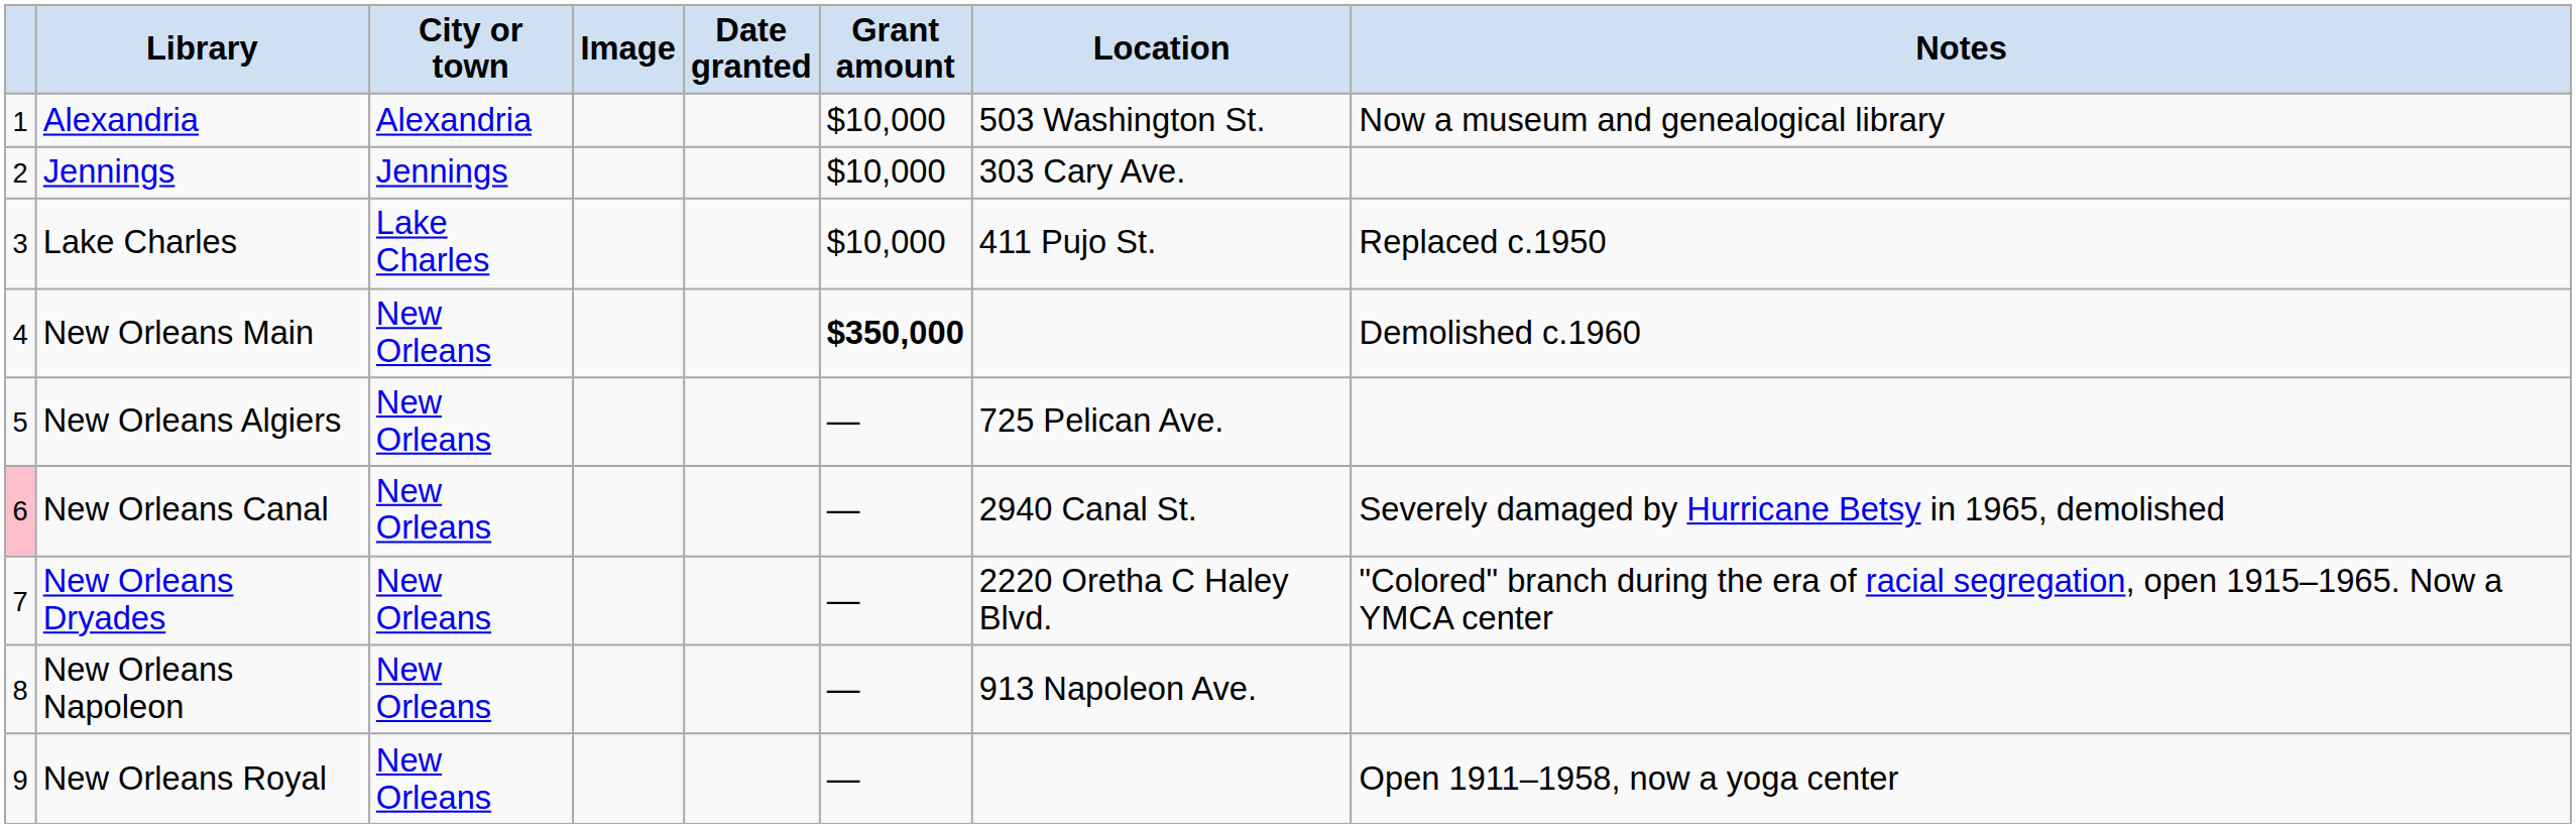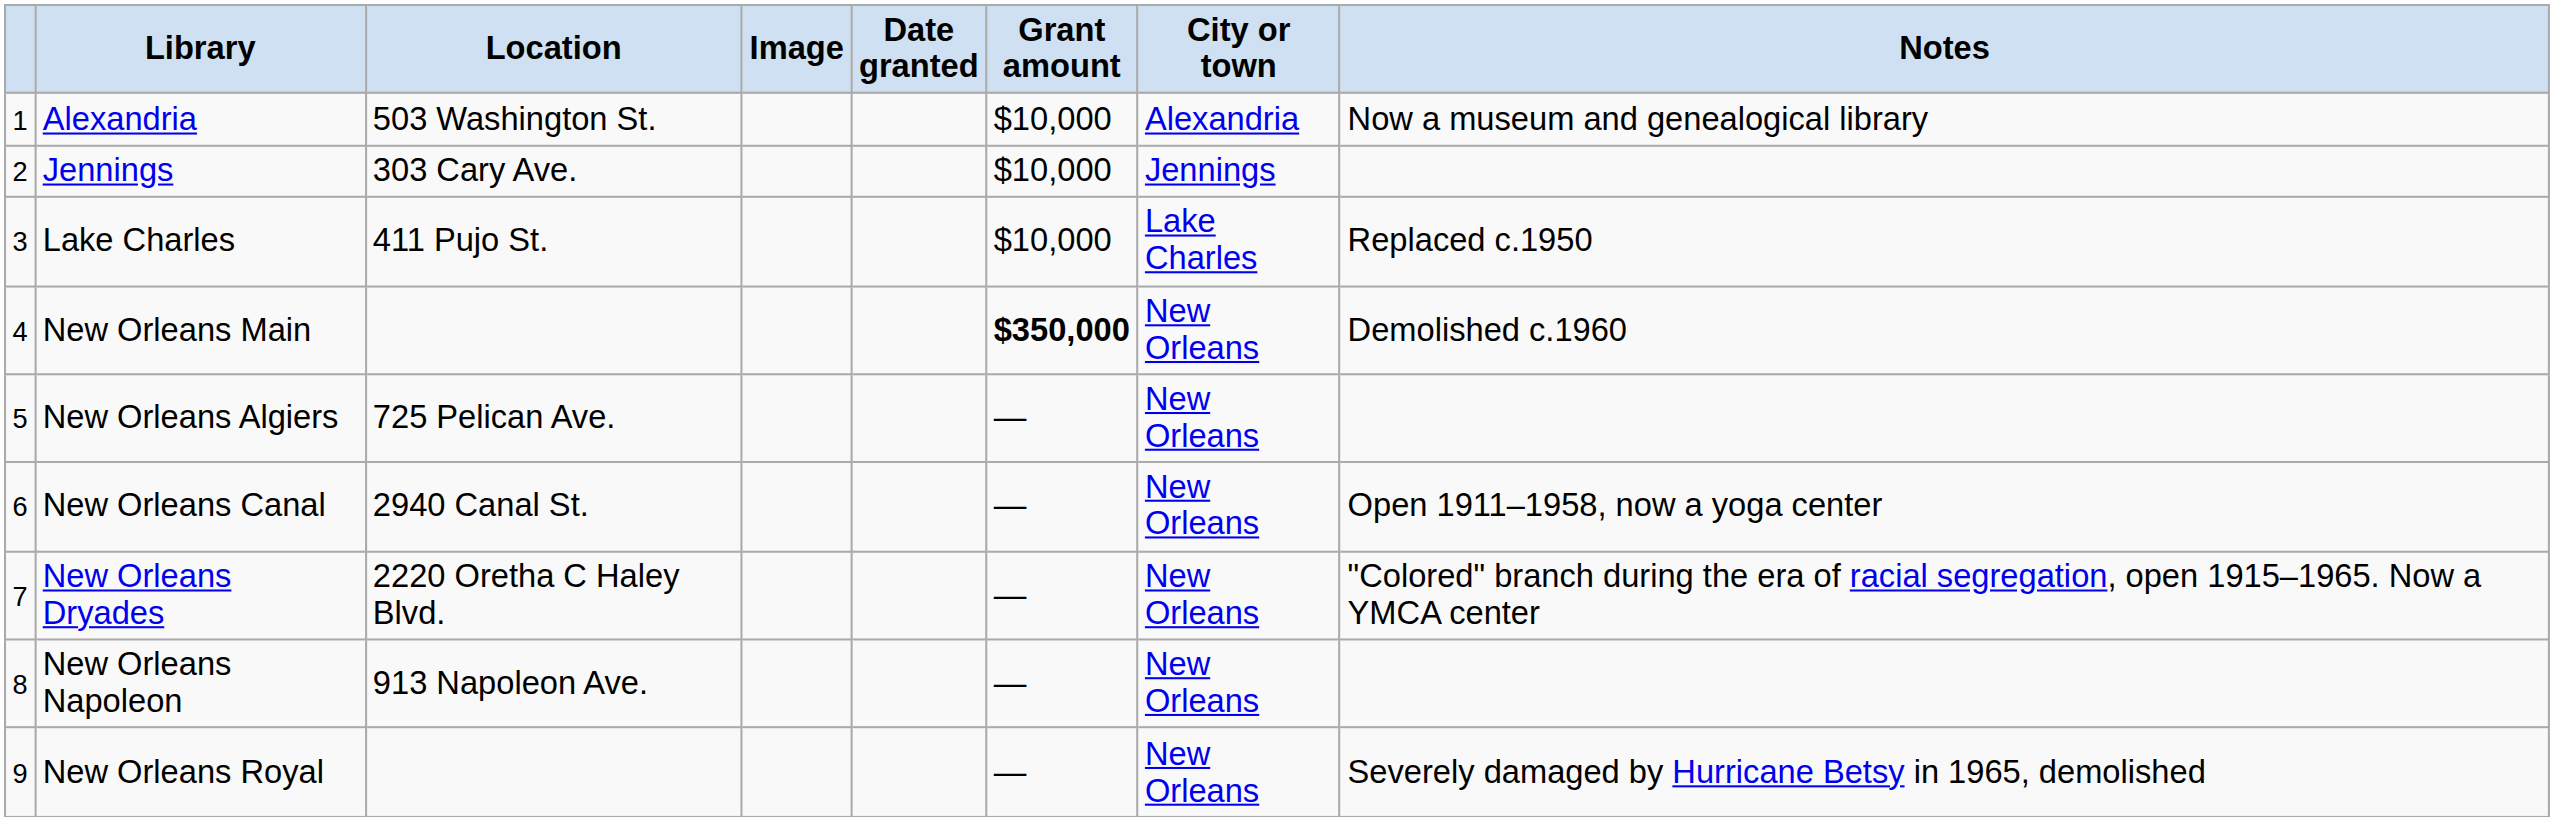 <table class="wikitable sortable" align="center">
 <tr>
 <th style="background-color:#CEE0F2;"></th>
 <th style="background-color:#CEE0F2;">Library</th>
-<th style="background-color:#CEE0F2;">City or<br>town</th>
+<th style="background-color:#CEE0F2;">Location</th>
 <th style="background-color:#CEE0F2;" class="unsortable">Image</th>
 <th style="background-color:#CEE0F2;">Date<br>granted</th>
 <th style="background-color:#CEE0F2;">Grant<br>amount</th>
-<th style="background-color:#CEE0F2;">Location</th>
+<th style="background-color:#CEE0F2;">City or<br>town</th>
 <th style="background-color:#CEE0F2;" class="unsortable">Notes</th>
 </tr>
 <tr ->
 <td><small>1</small></td>
 <td><a href='#'>Alexandria</a></td>
-<td><a href='#'>Alexandria</a></td>
+<td>503 Washington St.</td>
 <td></td>
 <td></td>
 <td>$10,000</td>
-<td>503 Washington St.</td>
+<td><a href='#'>Alexandria</a></td>
 <td>Now a museum and genealogical library</td>
 </tr>
 <tr ->
 <td><small>2</small></td>
 <td><a href='#'>Jennings</a></td>
-<td><a href='#'>Jennings</a></td>
+<td>303 Cary Ave.</td>
 <td></td>
 <td></td>
 <td>$10,000</td>
-<td>303 Cary Ave.</td>
+<td><a href='#'>Jennings</a></td>
 <td></td>
 </tr>
 <tr ->
 <td align=center><small>3</small></td>
 <td>Lake Charles</td>
-<td><a href='#'>Lake Charles</a></td>
+<td>411 Pujo St.</td>
 <td></td>
 <td></td>
 <td>$10,000</td>
-<td>411 Pujo St.</td>
+<td><a href='#'>Lake Charles</a></td>
 <td>Replaced c.1950</td>
 </tr>
 <tr ->
 <td align=center><small>4</small></td>
 <td>New Orleans Main</td>
-<td><a href='#'>New Orleans</a></td>
+<td></td>
 <td></td>
 <td></td>
 <td><strong>$350,000</strong></td>
-<td></td>
+<td><a href='#'>New Orleans</a></td>
 <td>Demolished c.1960</td>
 </tr>
 <tr ->
 <td align=center><small>5</small></td>
 <td>New Orleans Algiers</td>
-<td><a href='#'>New Orleans</a></td>
+<td>725 Pelican Ave.</td>
 <td></td>
 <td></td>
 <td>—</td>
-<td>725 Pelican Ave.</td>
+<td><a href='#'>New Orleans</a></td>
 <td></td>
 </tr>
 <tr ->
-<td align=center style="background: pink;"><small>6</small></td>
+<td align=center><small>6</small></td>
 <td>New Orleans Canal</td>
-<td><a href='#'>New Orleans</a></td>
+<td>2940 Canal St.</td>
 <td></td>
 <td></td>
 <td>—</td>
-<td>2940 Canal St.</td>
-<td>Severely damaged by <a href='#'>Hurricane Betsy</a> in 1965, demolished</td>
+<td><a href='#'>New Orleans</a></td>
+<td>Open 1911–1958, now a yoga center</td>
 </tr>
 <tr ->
 <td align=center><small>7</small></td>
 <td><a href='#'>New Orleans Dryades</a></td>
-<td><a href='#'>New Orleans</a></td>
+<td>2220 Oretha C Haley Blvd.</td>
 <td></td>
 <td></td>
 <td>—</td>
-<td>2220 Oretha C Haley Blvd.</td>
+<td><a href='#'>New Orleans</a></td>
 <td>"Colored" branch during the era of <a href='#'>racial segregation</a>, open 1915–1965. Now a YMCA center</td>
 </tr>
 <tr ->
 <td><small>8</small></td>
 <td>New Orleans Napoleon</td>
-<td><a href='#'>New Orleans</a></td>
+<td>913 Napoleon Ave.</td>
 <td></td>
 <td></td>
 <td>—</td>
-<td>913 Napoleon Ave.</td>
+<td><a href='#'>New Orleans</a></td>
 <td></td>
 </tr>
 <tr ->
 <td align=center><small>9</small></td>
 <td>New Orleans Royal</td>
-<td><a href='#'>New Orleans</a></td>
+<td></td>
 <td></td>
 <td></td>
 <td>—</td>
-<td></td>
-<td>Open 1911–1958, now a yoga center</td>
+<td><a href='#'>New Orleans</a></td>
+<td>Severely damaged by <a href='#'>Hurricane Betsy</a> in 1965, demolished</td>
 </tr>
 </table>
